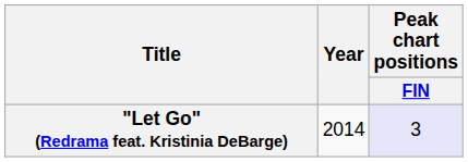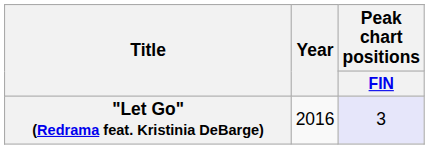 <table class="wikitable plainrowheaders" style="text-align:center;">
 <tr>
 <th scope="col" rowspan="2" style="width:16em;">Title</th>
 <th scope="col" rowspan="2">Year</th>
 <th scope="col">Peak chart positions</th>
 </tr>
 <tr>
 <th scope="col" style="width:3em;font-size:90%;"><a href='#'>FIN</a></th>
 </tr>
 <tr>
 <th scope="row">"Let Go" <br><small>(<a href='#'>Redrama</a> feat. Kristinia DeBarge)</small></th>
-<td>2014</td>
+<td>2016</td>
 <td style="background: lavender;">3</td>
 </tr>
 </table>
